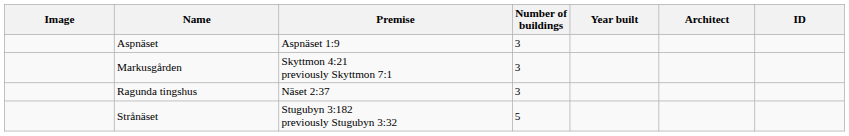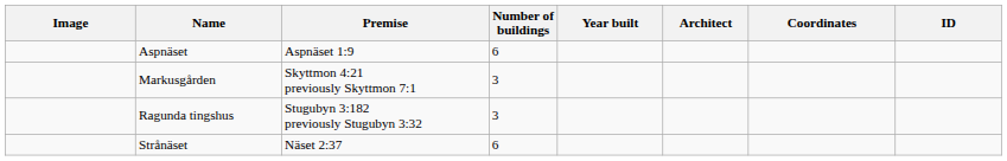 <table class="wikitable" width="95%">
 <tr>
 <th width="150">Image</th>
 <th>Name</th>
 <th>Premise</th>
 <th width="75">Number of<br>buildings</th>
 <th width="120">Year built</th>
 <th>Architect</th>
+<th width="170">Coordinates</th>
 <th width="120">ID</th>
 </tr>
 <tr>
 <td></td>
 <td>Aspnäset</td>
 <td>Aspnäset 1:9</td>
-<td>3</td>
+<td>6</td>
+<td></td>
 <td></td>
 <td></td>
 <td></td>
 </tr>
 <tr>
 <td></td>
 <td Markusgården, Ragunda>Markusgården</td>
 <td>Skyttmon 4:21<br>previously Skyttmon 7:1</td>
 <td>3</td>
 <td></td>
 <td></td>
 <td></td>
+<td></td>
 </tr>
 <tr>
 <td></td>
 <td>Ragunda tingshus</td>
-<td>Näset 2:37</td>
+<td>Stugubyn 3:182<br>previously Stugubyn 3:32</td>
 <td>3</td>
+<td></td>
 <td></td>
 <td></td>
 <td></td>
 </tr>
 <tr>
 <td></td>
 <td>Strånäset</td>
-<td>Stugubyn 3:182<br>previously Stugubyn 3:32</td>
-<td>5</td>
+<td>Näset 2:37</td>
+<td>6</td>
+<td></td>
 <td></td>
 <td></td>
 <td></td>
 </tr>
 </table>
